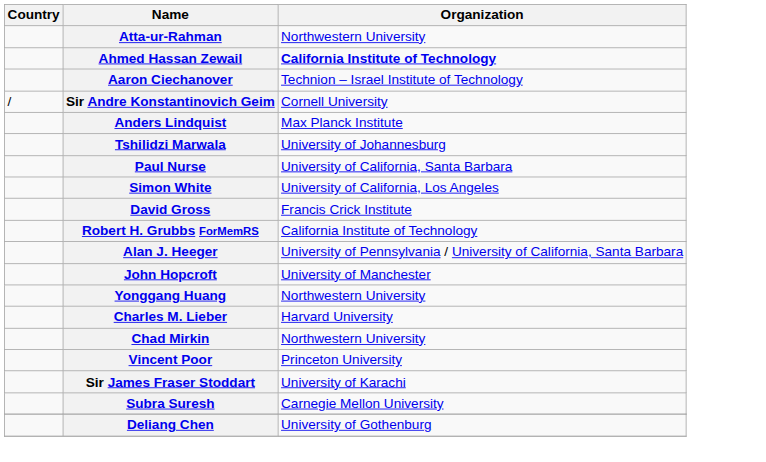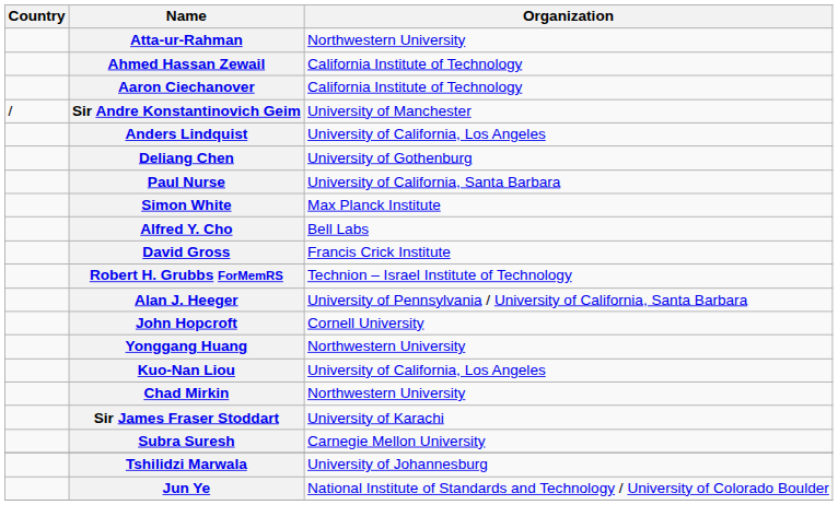 <table class = "wikitable plainrowheaders sortable">
 <tr>
 <th scope = col>Country</th>
 <th scope = col>Name</th>
 <th scope = col>Organization</th>
 </tr>
 <tr>
 <td></td>
 <th scope = row data-sort-value = "Rahman, Atta-ur"><a href='#'>Atta-ur-Rahman</a></th>
 <td><a href='#'>Northwestern University</a></td>
 </tr>
 <tr>
 <td></td>
 <th scope = row data-sort-value = "Zewail, Ahmed Hassan"><a href='#'>Ahmed Hassan Zewail</a></th>
-<td><strong><a href='#'>California Institute of Technology</a></strong></td>
+<td><a href='#'>California Institute of Technology</a></td>
 </tr>
 <tr>
 <td></td>
 <th scope = row data-sort-value = "Ciechanover, Aaron"><a href='#'>Aaron Ciechanover</a></th>
-<td><a href='#'>Technion – Israel Institute of Technology</a></td>
+<td><a href='#'>California Institute of Technology</a></td>
 </tr>
 <tr>
 <td> / </td>
 <th scope = row data-sort-value = "Geim, Andre Konstantinovich">Sir <a href='#'>Andre Konstantinovich Geim</a> </th>
-<td><a href='#'>Cornell University</a></td>
+<td><a href='#'>University of Manchester</a></td>
 </tr>
 <tr>
 <td></td>
 <th scope = row data-sort-value = "Lindquist, Anders"><a href='#'>Anders Lindquist</a></th>
-<td><a href='#'>Max Planck Institute</a></td>
+<td><a href='#'>University of California, Los Angeles</a></td>
 </tr>
 <tr>
 <td></td>
-<th scope = row data-sort-value = "Marwala, Tshilidzi"><a href='#'>Tshilidzi Marwala</a></th>
-<td><a href='#'>University of Johannesburg</a></td>
+<th scope = row data-sort-value = "Chen, Deliang"><a href='#'>Deliang Chen</a></th>
+<td><a href='#'>University of Gothenburg</a></td>
 </tr>
 <tr>
 <td></td>
 <th scope = row data-sort-value = "Nurse, Paul"><a href='#'>Paul Nurse</a></th>
 <td><a href='#'>University of California, Santa Barbara</a></td>
 </tr>
 <tr>
 <td></td>
 <th scope = row data-sort-value = "White, Simon"><a href='#'>Simon White</a></th>
-<td><a href='#'>University of California, Los Angeles</a></td>
+<td><a href='#'>Max Planck Institute</a></td>
+</tr>
+<tr>
+<td></td>
+<th scope = row data-sort-value = "Cho, Alfred Y."><a href='#'>Alfred Y. Cho</a></th>
+<td><a href='#'>Bell Labs</a></td>
 </tr>
 <tr>
 <td></td>
 <th scope = row data-sort-value = "Gross, David"><a href='#'>David Gross</a></th>
 <td><a href='#'>Francis Crick Institute</a></td>
 </tr>
 <tr>
 <td></td>
 <th scope = row data-sort-value = "Grubbs, Robert H."><a href='#'>Robert H. Grubbs</a> <small><a href='#'>ForMemRS</a></small></th>
-<td><a href='#'>California Institute of Technology</a></td>
+<td><a href='#'>Technion – Israel Institute of Technology</a></td>
 </tr>
 <tr>
 <td></td>
 <th scope = row data-sort-value = "Heeger, Alan J."><a href='#'>Alan J. Heeger</a></th>
 <td><a href='#'>University of Pennsylvania</a> / <a href='#'>University of California, Santa Barbara</a></td>
 </tr>
 <tr>
 <td></td>
 <th scope = row data-sort-value = "Hopcroft, John"><a href='#'>John Hopcroft</a></th>
-<td><a href='#'>University of Manchester</a></td>
+<td><a href='#'>Cornell University</a></td>
 </tr>
 <tr>
 <td></td>
 <th scope = row data-sort-value = "Huang, Yonggang"><a href='#'>Yonggang Huang</a></th>
 <td><a href='#'>Northwestern University</a></td>
 </tr>
 <tr>
 <td></td>
-<th scope = row data-sort-value = "Lieber, Charles M."><a href='#'>Charles M. Lieber</a></th>
-<td><a href='#'>Harvard University</a></td>
+<th scope = row data-sort-value = "Liou, Kuo-Nan"><a href='#'>Kuo-Nan Liou</a></th>
+<td><a href='#'>University of California, Los Angeles</a></td>
 </tr>
 <tr>
 <td></td>
 <th scope = row data-sort-value = "Mirkin, Chad"><a href='#'>Chad Mirkin</a></th>
 <td><a href='#'>Northwestern University</a></td>
-</tr>
-<tr>
-<td></td>
-<th scope = row data-sort-value = "Poor, Vincent"><a href='#'>Vincent Poor</a></th>
-<td><a href='#'>Princeton University</a></td>
 </tr>
 <tr>
 <td></td>
 <th scope = row data-sort-value = "Stoddart, James Fraser">Sir <a href='#'>James Fraser Stoddart</a> </th>
 <td><a href='#'>University of Karachi</a></td>
 </tr>
 <tr>
 <td></td>
 <th scope = row data-sort-value = "Suresh, Subra"><a href='#'>Subra Suresh</a></th>
 <td><a href='#'>Carnegie Mellon University</a></td>
 </tr>
 <tr>
 </tr>
 <tr>
 <td></td>
-<th scope = row data-sort-value = "Chen, Deliang"><a href='#'>Deliang Chen</a></th>
-<td><a href='#'>University of Gothenburg</a></td>
+<th scope = row data-sort-value = "Marwala, Tshilidzi"><a href='#'>Tshilidzi Marwala</a></th>
+<td><a href='#'>University of Johannesburg</a></td>
+</tr>
+<tr>
+<td></td>
+<th scope = row data-sort-value = "Ye, Jun"><a href='#'>Jun Ye</a></th>
+<td><a href='#'>National Institute of Standards and Technology</a> / <a href='#'>University of Colorado Boulder</a></td>
 </tr>
 <tr>
 </tr>
 </table>
